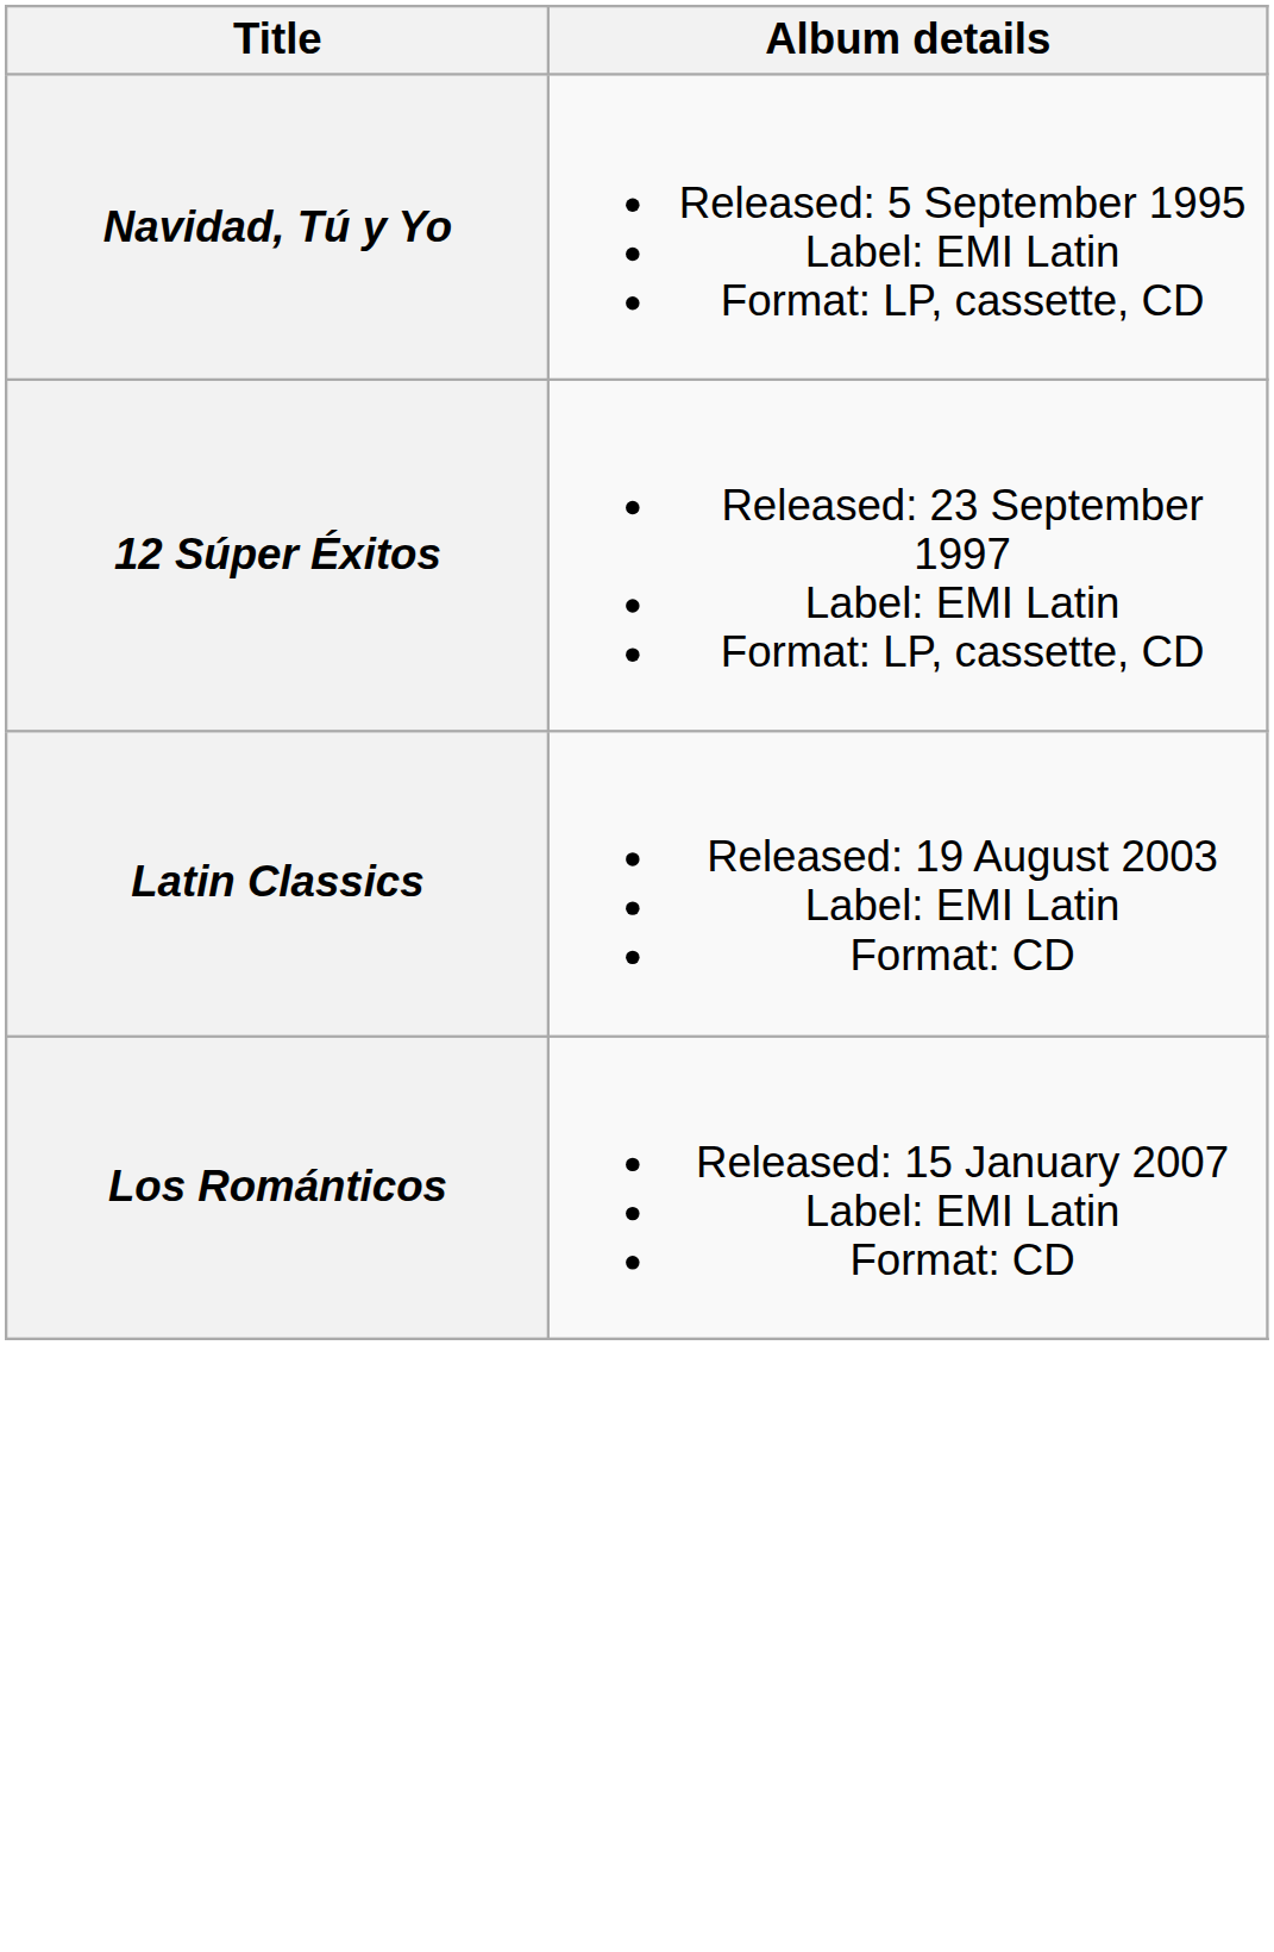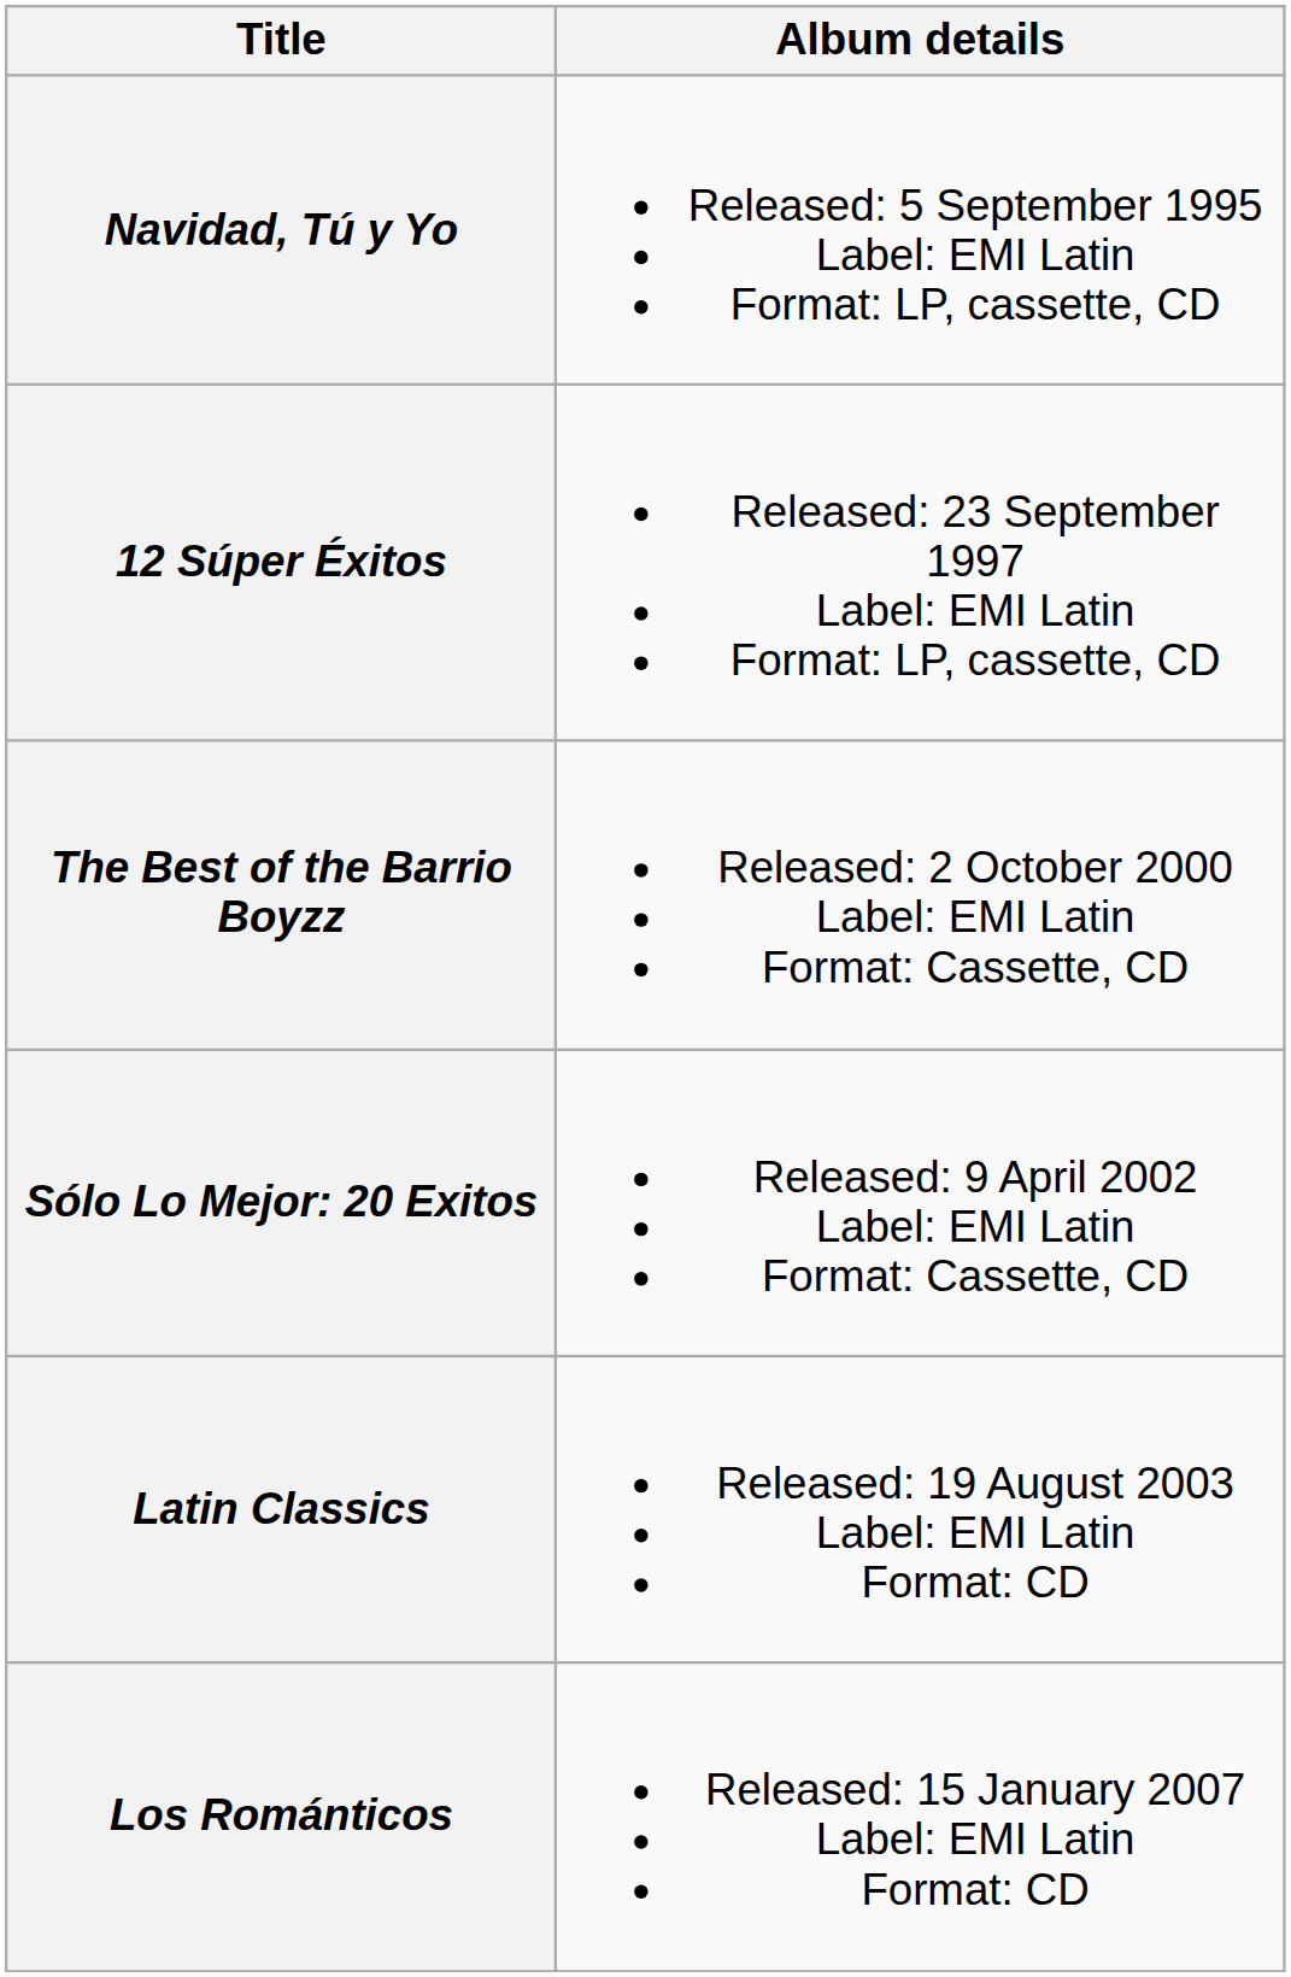 <table class="wikitable plainrowheaders" style="text-align:center;">
 <tr>
 <th scope="col" rowspan="1" style="width:12em;">Title</th>
 <th scope="col" rowspan="1" style="width:16em;">Album details</th>
 </tr>
 <tr>
 <th scope="row"><em>Navidad, Tú y Yo</em></th>
 <td><br><ul><li>Released: 5 September 1995</li><li>Label: EMI Latin</li><li>Format: LP, cassette, CD</li></ul></td>
 </tr>
 <tr>
 <th scope="row"><em>12 Súper Éxitos</em></th>
 <td><br><ul><li>Released: 23 September 1997</li><li>Label: EMI Latin</li><li>Format: LP, cassette, CD</li></ul></td>
 </tr>
 <tr>
+<th scope="row"><em>The Best of the Barrio Boyzz</em></th>
+<td><br><ul><li>Released: 2 October 2000</li><li>Label: EMI Latin</li><li>Format: Cassette, CD</li></ul></td>
+</tr>
+<tr>
+<th scope="row"><em>Sólo Lo Mejor: 20 Exitos</em></th>
+<td><br><ul><li>Released: 9 April 2002</li><li>Label: EMI Latin</li><li>Format: Cassette, CD</li></ul></td>
+</tr>
+<tr>
 <th scope="row"><em>Latin Classics</em></th>
 <td><br><ul><li>Released: 19 August 2003</li><li>Label: EMI Latin</li><li>Format: CD</li></ul></td>
 </tr>
 <tr>
 <th scope="row"><em>Los Románticos</em></th>
 <td><br><ul><li>Released: 15 January 2007</li><li>Label: EMI Latin</li><li>Format: CD</li></ul></td>
 </tr>
 <tr>
 </tr>
 </table>
